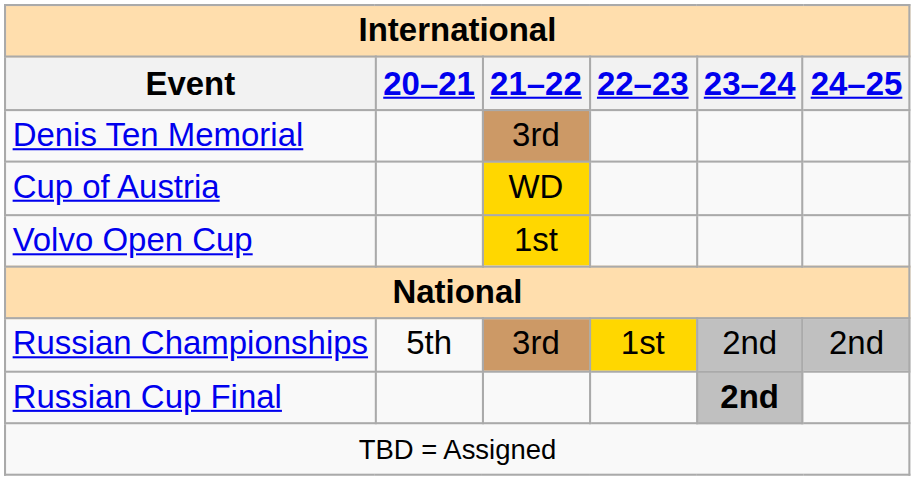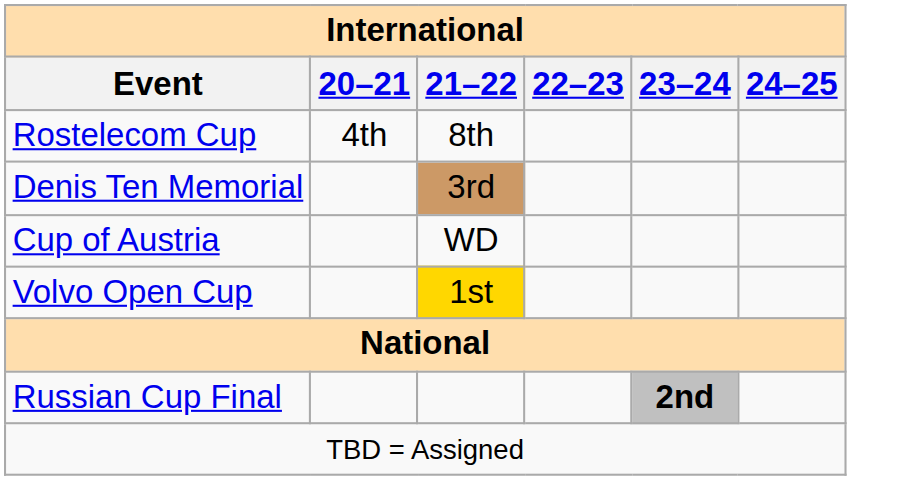 <table class="wikitable" style="text-align:center">
 <tr>
 <th style="background-color: #ffdead; " colspan=6 align=center>International</th>
 </tr>
 <tr>
 <th>Event</th>
 <th><a href='#'>20–21</a></th>
 <th><a href='#'>21–22</a></th>
 <th><a href='#'>22–23</a></th>
 <th><a href='#'>23–24</a></th>
 <th><a href='#'>24–25</a></th>
 </tr>
 <tr>
+<td align=left> <a href='#'>Rostelecom Cup</a></td>
+<td>4th</td>
+<td>8th</td>
+<td></td>
+<td></td>
+<td></td>
+</tr>
+<tr>
 <td align=left> <a href='#'>Denis Ten Memorial</a></td>
 <td></td>
 <td bgcolor=cc9966>3rd</td>
 <td></td>
 <td></td>
 <td></td>
 </tr>
 <tr>
 <td align=left> <a href='#'>Cup of Austria</a></td>
 <td></td>
-<td style="background: gold;">WD</td>
+<td>WD</td>
 <td></td>
 <td></td>
 <td></td>
 </tr>
 <tr>
 <td align=left><a href='#'>Volvo Open Cup</a></td>
 <td></td>
 <td bgcolor=gold>1st</td>
 <td></td>
 <td></td>
 <td></td>
 </tr>
 <tr>
 <th style="background-color: #ffdead; " colspan=6 align=center>National</th>
 </tr>
 <tr>
-<td align=left><a href='#'>Russian Championships</a></td>
-<td>5th</td>
-<td bgcolor=cc9966>3rd</td>
-<td bgcolor=gold>1st</td>
-<td bgcolor=silver>2nd</td>
-<td bgcolor=silver>2nd</td>
-</tr>
-<tr>
 <td align=left><a href='#'>Russian Cup Final</a></td>
 <td></td>
 <td></td>
 <td></td>
 <td bgcolor=silver><strong>2nd</strong></td>
 <td></td>
 </tr>
 <tr>
 <td colspan=6><small>TBD = Assigned</small></td>
 </tr>
 </table>
